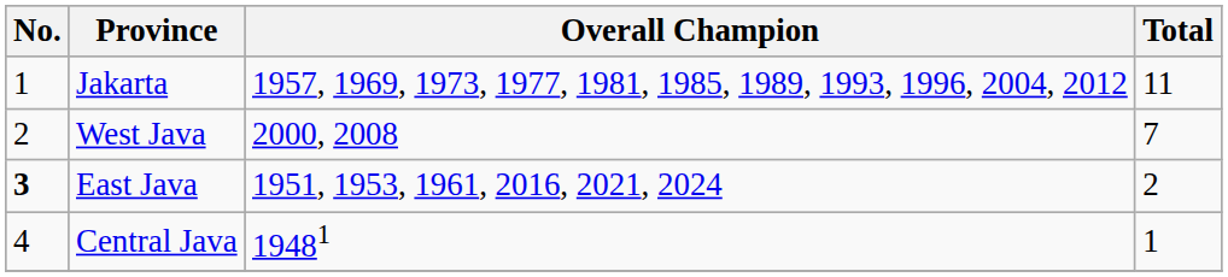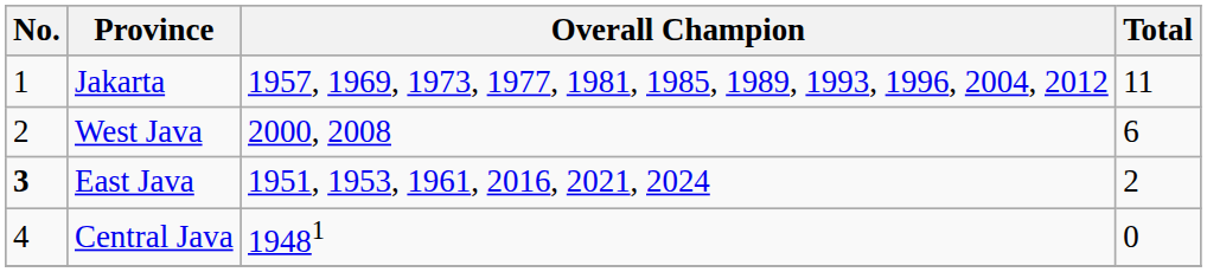 <table class="wikitable">
 <tr>
 <th>No.</th>
 <th>Province</th>
 <th>Overall Champion</th>
 <th>Total</th>
 </tr>
 <tr>
 <td>1</td>
 <td><a href='#'>Jakarta</a></td>
 <td><a href='#'>1957</a>, <a href='#'>1969</a>, <a href='#'>1973</a>, <a href='#'>1977</a>, <a href='#'>1981</a>, <a href='#'>1985</a>, <a href='#'>1989</a>, <a href='#'>1993</a>, <a href='#'>1996</a>, <a href='#'>2004</a>, <a href='#'>2012</a></td>
 <td>11</td>
 </tr>
 <tr>
 <td>2</td>
 <td><a href='#'>West Java</a></td>
 <td><a href='#'>2000</a>, <a href='#'>2008</a></td>
-<td>7</td>
+<td>6</td>
 </tr>
 <tr>
 <td><strong>3</strong></td>
 <td><a href='#'>East Java</a></td>
 <td><a href='#'>1951</a>, <a href='#'>1953</a>, <a href='#'>1961</a>, <a href='#'>2016</a>, <a href='#'>2021</a>, <a href='#'>2024</a></td>
 <td>2</td>
 </tr>
 <tr>
 <td>4</td>
 <td><a href='#'>Central Java</a></td>
 <td><a href='#'>1948</a><sup>1</sup></td>
-<td>1</td>
+<td>0</td>
 </tr>
 <tr>
 </tr>
 </table>
